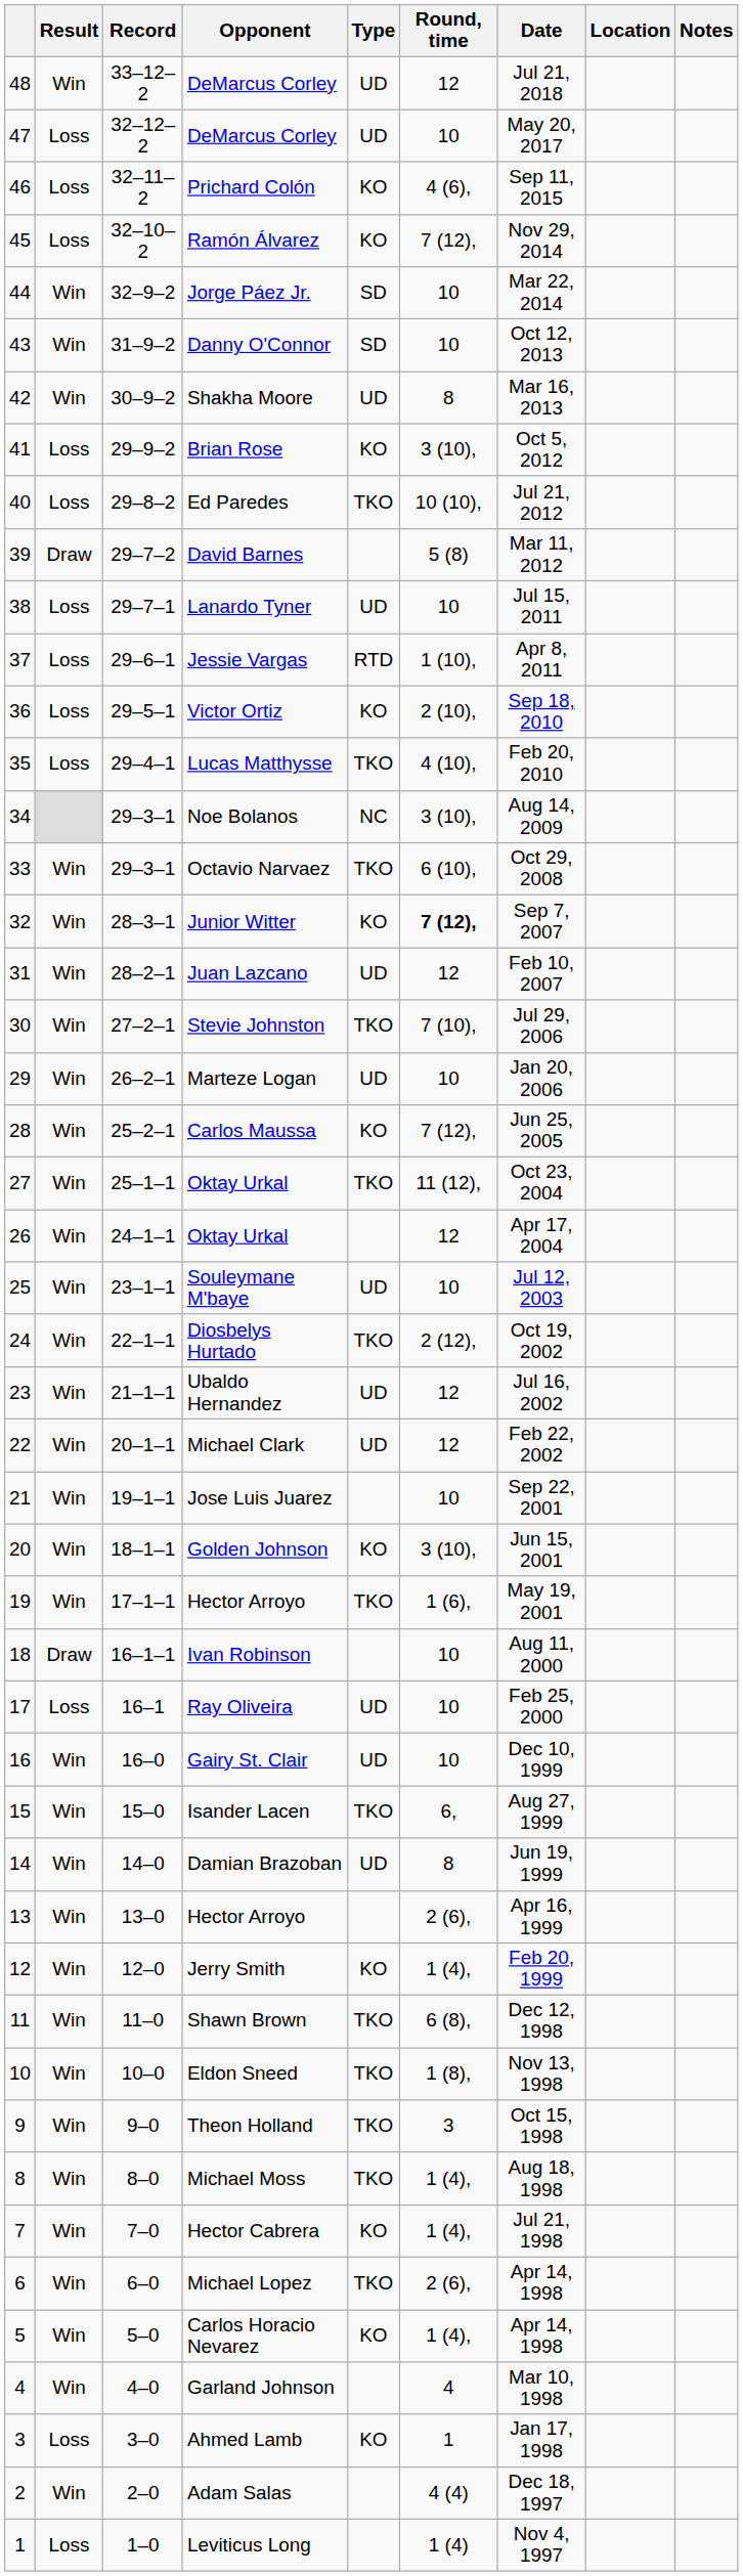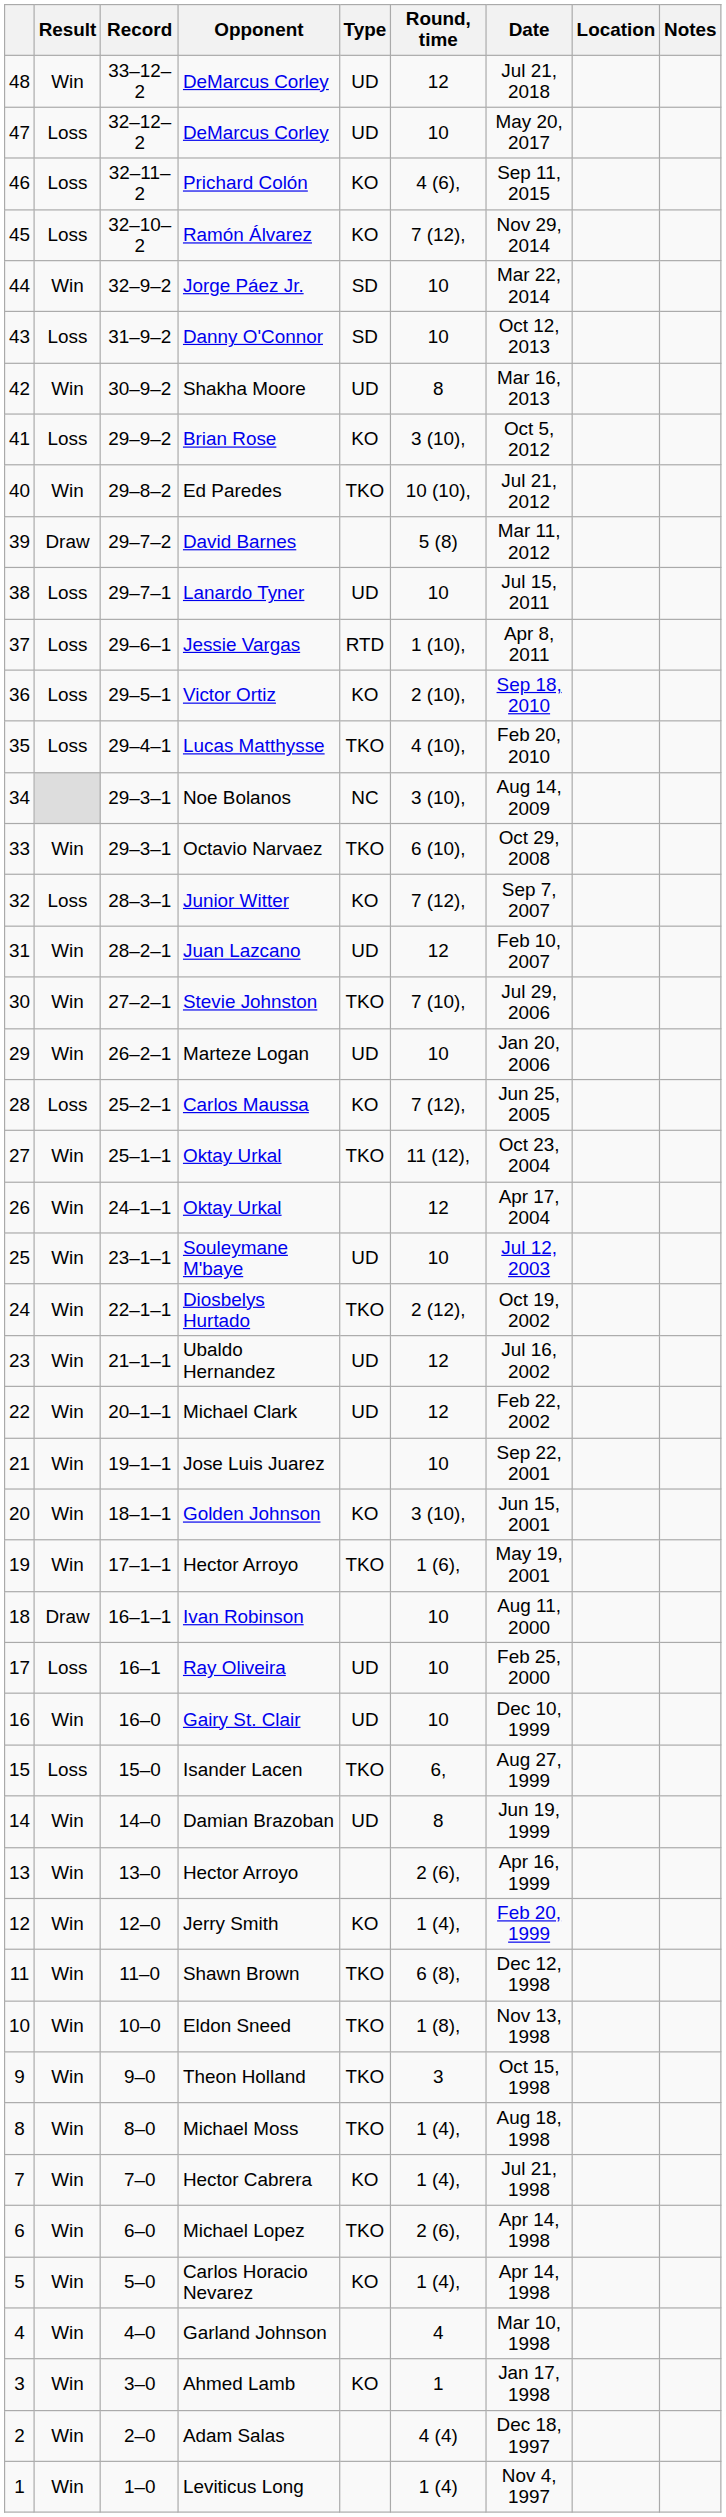 <table class="wikitable" style="text-align:center">
 <tr>
 <th></th>
 <th>Result</th>
 <th>Record</th>
 <th>Opponent</th>
 <th>Type</th>
 <th>Round, time</th>
 <th>Date</th>
 <th>Location</th>
 <th>Notes</th>
 </tr>
 <tr>
 <td>48</td>
 <td>Win</td>
 <td>33–12–2 </td>
 <td style="text-align:left;"><a href='#'>DeMarcus Corley</a></td>
 <td>UD</td>
 <td>12</td>
 <td>Jul 21, 2018</td>
 <td style="text-align:left;"></td>
 <td style="text-align:left;"></td>
 </tr>
 <tr>
 <td>47</td>
 <td>Loss</td>
 <td>32–12–2 </td>
 <td style="text-align:left;"><a href='#'>DeMarcus Corley</a></td>
 <td>UD</td>
 <td>10</td>
 <td>May 20, 2017</td>
 <td style="text-align:left;"></td>
 <td style="text-align:left;"></td>
 </tr>
 <tr>
 <td>46</td>
 <td>Loss</td>
 <td>32–11–2 </td>
 <td style="text-align:left;"><a href='#'>Prichard Colón</a></td>
 <td>KO</td>
 <td>4 (6), </td>
 <td>Sep 11, 2015</td>
 <td style="text-align:left;"></td>
 <td></td>
 </tr>
 <tr>
 <td>45</td>
 <td>Loss</td>
 <td>32–10–2 </td>
 <td style="text-align:left;"><a href='#'>Ramón Álvarez</a></td>
 <td>KO</td>
 <td>7 (12), </td>
 <td>Nov 29, 2014</td>
 <td style="text-align:left;"></td>
 <td style="text-align:left;"></td>
 </tr>
 <tr>
 <td>44</td>
 <td>Win</td>
 <td>32–9–2 </td>
 <td style="text-align:left;"><a href='#'>Jorge Páez Jr.</a></td>
 <td>SD</td>
 <td>10</td>
 <td>Mar 22, 2014</td>
 <td style="text-align:left;"></td>
 <td></td>
 </tr>
 <tr>
 <td>43</td>
-<td>Win</td>
+<td>Loss</td>
 <td>31–9–2 </td>
 <td style="text-align:left;"><a href='#'>Danny O'Connor</a></td>
 <td>SD</td>
 <td>10</td>
 <td>Oct 12, 2013</td>
 <td style="text-align:left;"></td>
 <td></td>
 </tr>
 <tr>
 <td>42</td>
 <td>Win</td>
 <td>30–9–2 </td>
 <td style="text-align:left;">Shakha Moore</td>
 <td>UD</td>
 <td>8</td>
 <td>Mar 16, 2013</td>
 <td style="text-align:left;"></td>
 <td></td>
 </tr>
 <tr>
 <td>41</td>
 <td>Loss</td>
 <td>29–9–2 </td>
 <td style="text-align:left;"><a href='#'>Brian Rose</a></td>
 <td>KO</td>
 <td>3 (10), </td>
 <td>Oct 5, 2012</td>
 <td style="text-align:left;"></td>
 <td></td>
 </tr>
 <tr>
 <td>40</td>
-<td>Loss</td>
+<td>Win</td>
 <td>29–8–2 </td>
 <td style="text-align:left;">Ed Paredes</td>
 <td>TKO</td>
 <td>10 (10), </td>
 <td>Jul 21, 2012</td>
 <td style="text-align:left;"></td>
 <td style="text-align:left;"></td>
 </tr>
 <tr>
 <td>39</td>
 <td>Draw</td>
 <td>29–7–2 </td>
 <td style="text-align:left;"><a href='#'>David Barnes</a></td>
 <td></td>
 <td>5 (8)</td>
 <td>Mar 11, 2012</td>
 <td style="text-align:left;"></td>
 <td style="text-align:left;"></td>
 </tr>
 <tr>
 <td>38</td>
 <td>Loss</td>
 <td>29–7–1 </td>
 <td style="text-align:left;"><a href='#'>Lanardo Tyner</a></td>
 <td>UD</td>
 <td>10</td>
 <td>Jul 15, 2011</td>
 <td style="text-align:left;"></td>
 <td style="text-align:left;"></td>
 </tr>
 <tr>
 <td>37</td>
 <td>Loss</td>
 <td>29–6–1 </td>
 <td style="text-align:left;"><a href='#'>Jessie Vargas</a></td>
 <td>RTD</td>
 <td>1 (10), </td>
 <td>Apr 8, 2011</td>
 <td style="text-align:left;"></td>
 <td></td>
 </tr>
 <tr>
 <td>36</td>
 <td>Loss</td>
 <td>29–5–1 </td>
 <td style="text-align:left;"><a href='#'>Victor Ortiz</a></td>
 <td>KO</td>
 <td>2 (10), </td>
 <td><a href='#'>Sep 18, 2010</a></td>
 <td style="text-align:left;"></td>
 <td></td>
 </tr>
 <tr>
 <td>35</td>
 <td>Loss</td>
 <td>29–4–1 </td>
 <td style="text-align:left;"><a href='#'>Lucas Matthysse</a></td>
 <td>TKO</td>
 <td>4 (10), </td>
 <td>Feb 20, 2010</td>
 <td style="text-align:left;"></td>
 <td></td>
 </tr>
 <tr>
 <td>34</td>
 <td style="background:#DDD"></td>
 <td>29–3–1 </td>
 <td style="text-align:left;">Noe Bolanos</td>
 <td>NC</td>
 <td>3 (10), </td>
 <td>Aug 14, 2009</td>
 <td style="text-align:left;"></td>
 <td style="text-align:left;"></td>
 </tr>
 <tr>
 <td>33</td>
 <td>Win</td>
 <td>29–3–1</td>
 <td style="text-align:left;">Octavio Narvaez</td>
 <td>TKO</td>
 <td>6 (10), </td>
 <td>Oct 29, 2008</td>
 <td style="text-align:left;"></td>
 <td></td>
 </tr>
 <tr>
 <td>32</td>
-<td>Win</td>
+<td>Loss</td>
 <td>28–3–1</td>
 <td style="text-align:left;"><a href='#'>Junior Witter</a></td>
 <td>KO</td>
-<td><strong>7 (12), </strong></td>
+<td>7 (12), </td>
 <td>Sep 7, 2007</td>
 <td style="text-align:left;"></td>
 <td style="text-align:left;"></td>
 </tr>
 <tr>
 <td>31</td>
 <td>Win</td>
 <td>28–2–1</td>
 <td style="text-align:left;"><a href='#'>Juan Lazcano</a></td>
 <td>UD</td>
 <td>12</td>
 <td>Feb 10, 2007</td>
 <td style="text-align:left;"></td>
 <td></td>
 </tr>
 <tr>
 <td>30</td>
 <td>Win</td>
 <td>27–2–1</td>
 <td style="text-align:left;"><a href='#'>Stevie Johnston</a></td>
 <td>TKO</td>
 <td>7 (10), </td>
 <td>Jul 29, 2006</td>
 <td style="text-align:left;"></td>
 <td></td>
 </tr>
 <tr>
 <td>29</td>
 <td>Win</td>
 <td>26–2–1</td>
 <td style="text-align:left;">Marteze Logan</td>
 <td>UD</td>
 <td>10</td>
 <td>Jan 20, 2006</td>
 <td style="text-align:left;"></td>
 <td></td>
 </tr>
 <tr>
 <td>28</td>
-<td>Win</td>
+<td>Loss</td>
 <td>25–2–1</td>
 <td style="text-align:left;"><a href='#'>Carlos Maussa</a></td>
 <td>KO</td>
 <td>7 (12), </td>
 <td>Jun 25, 2005</td>
 <td style="text-align:left;"></td>
 <td style="text-align:left;"></td>
 </tr>
 <tr>
 <td>27</td>
 <td>Win</td>
 <td>25–1–1</td>
 <td style="text-align:left;"><a href='#'>Oktay Urkal</a></td>
 <td>TKO</td>
 <td>11 (12), </td>
 <td>Oct 23, 2004</td>
 <td style="text-align:left;"></td>
 <td style="text-align:left;"></td>
 </tr>
 <tr>
 <td>26</td>
 <td>Win</td>
 <td>24–1–1</td>
 <td style="text-align:left;"><a href='#'>Oktay Urkal</a></td>
 <td></td>
 <td>12</td>
 <td>Apr 17, 2004</td>
 <td style="text-align:left;"></td>
 <td style="text-align:left;"></td>
 </tr>
 <tr>
 <td>25</td>
 <td>Win</td>
 <td>23–1–1</td>
 <td style="text-align:left;"><a href='#'>Souleymane M'baye</a></td>
 <td>UD</td>
 <td>10</td>
 <td><a href='#'>Jul 12, 2003</a></td>
 <td style="text-align:left;"></td>
 <td style="text-align:left;"></td>
 </tr>
 <tr>
 <td>24</td>
 <td>Win</td>
 <td>22–1–1</td>
 <td style="text-align:left;"><a href='#'>Diosbelys Hurtado</a></td>
 <td>TKO</td>
 <td>2 (12), </td>
 <td>Oct 19, 2002</td>
 <td style="text-align:left;"></td>
 <td style="text-align:left;"></td>
 </tr>
 <tr>
 <td>23</td>
 <td>Win</td>
 <td>21–1–1</td>
 <td style="text-align:left;">Ubaldo Hernandez</td>
 <td>UD</td>
 <td>12</td>
 <td>Jul 16, 2002</td>
 <td style="text-align:left;"></td>
 <td style="text-align:left;"></td>
 </tr>
 <tr>
 <td>22</td>
 <td>Win</td>
 <td>20–1–1</td>
 <td style="text-align:left;">Michael Clark</td>
 <td>UD</td>
 <td>12</td>
 <td>Feb 22, 2002</td>
 <td style="text-align:left;"></td>
 <td style="text-align:left;"></td>
 </tr>
 <tr>
 <td>21</td>
 <td>Win</td>
 <td>19–1–1</td>
 <td style="text-align:left;">Jose Luis Juarez</td>
 <td></td>
 <td>10</td>
 <td>Sep 22, 2001</td>
 <td style="text-align:left;"></td>
 <td></td>
 </tr>
 <tr>
 <td>20</td>
 <td>Win</td>
 <td>18–1–1</td>
 <td style="text-align:left;"><a href='#'>Golden Johnson</a></td>
 <td>KO</td>
 <td>3 (10), </td>
 <td>Jun 15, 2001</td>
 <td style="text-align:left;"></td>
 <td></td>
 </tr>
 <tr>
 <td>19</td>
 <td>Win</td>
 <td>17–1–1</td>
 <td style="text-align:left;">Hector Arroyo</td>
 <td>TKO</td>
 <td>1 (6), </td>
 <td>May 19, 2001</td>
 <td style="text-align:left;"></td>
 <td></td>
 </tr>
 <tr>
 <td>18</td>
 <td>Draw</td>
 <td>16–1–1</td>
 <td style="text-align:left;"><a href='#'>Ivan Robinson</a></td>
 <td></td>
 <td>10</td>
 <td>Aug 11, 2000</td>
 <td style="text-align:left;"></td>
 <td style="text-align:left;"></td>
 </tr>
 <tr>
 <td>17</td>
 <td>Loss</td>
 <td>16–1</td>
 <td style="text-align:left;"><a href='#'>Ray Oliveira</a></td>
 <td>UD</td>
 <td>10</td>
 <td>Feb 25, 2000</td>
 <td style="text-align:left;"></td>
 <td></td>
 </tr>
 <tr>
 <td>16</td>
 <td>Win</td>
 <td>16–0</td>
 <td style="text-align:left;"><a href='#'>Gairy St. Clair</a></td>
 <td>UD</td>
 <td>10</td>
 <td>Dec 10, 1999</td>
 <td style="text-align:left;"></td>
 <td></td>
 </tr>
 <tr>
 <td>15</td>
-<td>Win</td>
+<td>Loss</td>
 <td>15–0</td>
 <td style="text-align:left;">Isander Lacen</td>
 <td>TKO</td>
 <td>6, </td>
 <td>Aug 27, 1999</td>
 <td style="text-align:left;"></td>
 <td></td>
 </tr>
 <tr>
 <td>14</td>
 <td>Win</td>
 <td>14–0</td>
 <td style="text-align:left;">Damian Brazoban</td>
 <td>UD</td>
 <td>8</td>
 <td>Jun 19, 1999</td>
 <td style="text-align:left;"></td>
 <td></td>
 </tr>
 <tr>
 <td>13</td>
 <td>Win</td>
 <td>13–0</td>
 <td style="text-align:left;">Hector Arroyo</td>
 <td></td>
 <td>2 (6), </td>
 <td>Apr 16, 1999</td>
 <td style="text-align:left;"></td>
 <td></td>
 </tr>
 <tr>
 <td>12</td>
 <td>Win</td>
 <td>12–0</td>
 <td style="text-align:left;">Jerry Smith</td>
 <td>KO</td>
 <td>1 (4), </td>
 <td><a href='#'>Feb 20, 1999</a></td>
 <td style="text-align:left;"></td>
 <td></td>
 </tr>
 <tr>
 <td>11</td>
 <td>Win</td>
 <td>11–0</td>
 <td style="text-align:left;">Shawn Brown</td>
 <td>TKO</td>
 <td>6 (8), </td>
 <td>Dec 12, 1998</td>
 <td style="text-align:left;"></td>
 <td></td>
 </tr>
 <tr>
 <td>10</td>
 <td>Win</td>
 <td>10–0</td>
 <td style="text-align:left;">Eldon Sneed</td>
 <td>TKO</td>
 <td>1 (8), </td>
 <td>Nov 13, 1998</td>
 <td style="text-align:left;"></td>
 <td></td>
 </tr>
 <tr>
 <td>9</td>
 <td>Win</td>
 <td>9–0</td>
 <td style="text-align:left;">Theon Holland</td>
 <td>TKO</td>
 <td>3</td>
 <td>Oct 15, 1998</td>
 <td style="text-align:left;"></td>
 <td></td>
 </tr>
 <tr>
 <td>8</td>
 <td>Win</td>
 <td>8–0</td>
 <td style="text-align:left;">Michael Moss</td>
 <td>TKO</td>
 <td>1 (4), </td>
 <td>Aug 18, 1998</td>
 <td style="text-align:left;"></td>
 <td></td>
 </tr>
 <tr>
 <td>7</td>
 <td>Win</td>
 <td>7–0</td>
 <td style="text-align:left;">Hector Cabrera</td>
 <td>KO</td>
 <td>1 (4), </td>
 <td>Jul 21, 1998</td>
 <td style="text-align:left;"></td>
 <td></td>
 </tr>
 <tr>
 <td>6</td>
 <td>Win</td>
 <td>6–0</td>
 <td style="text-align:left;">Michael Lopez</td>
 <td>TKO</td>
 <td>2 (6), </td>
 <td>Apr 14, 1998</td>
 <td style="text-align:left;"></td>
 <td></td>
 </tr>
 <tr>
 <td>5</td>
 <td>Win</td>
 <td>5–0</td>
 <td style="text-align:left;">Carlos Horacio Nevarez</td>
 <td>KO</td>
 <td>1 (4), </td>
 <td>Apr 14, 1998</td>
 <td style="text-align:left;"></td>
 <td></td>
 </tr>
 <tr>
 <td>4</td>
 <td>Win</td>
 <td>4–0</td>
 <td style="text-align:left;">Garland Johnson</td>
 <td></td>
 <td>4</td>
 <td>Mar 10, 1998</td>
 <td style="text-align:left;"></td>
 <td></td>
 </tr>
 <tr>
 <td>3</td>
-<td>Loss</td>
+<td>Win</td>
 <td>3–0</td>
 <td style="text-align:left;">Ahmed Lamb</td>
 <td>KO</td>
 <td>1</td>
 <td>Jan 17, 1998</td>
 <td style="text-align:left;"></td>
 <td></td>
 </tr>
 <tr>
 <td>2</td>
 <td>Win</td>
 <td>2–0</td>
 <td style="text-align:left;">Adam Salas</td>
 <td></td>
 <td>4 (4)</td>
 <td>Dec 18, 1997</td>
 <td style="text-align:left;"></td>
 <td></td>
 </tr>
 <tr>
 <td>1</td>
-<td>Loss</td>
+<td>Win</td>
 <td>1–0</td>
 <td style="text-align:left;">Leviticus Long</td>
 <td></td>
 <td>1 (4)</td>
 <td>Nov 4, 1997</td>
 <td style="text-align:left;"></td>
 <td></td>
 </tr>
 </table>
